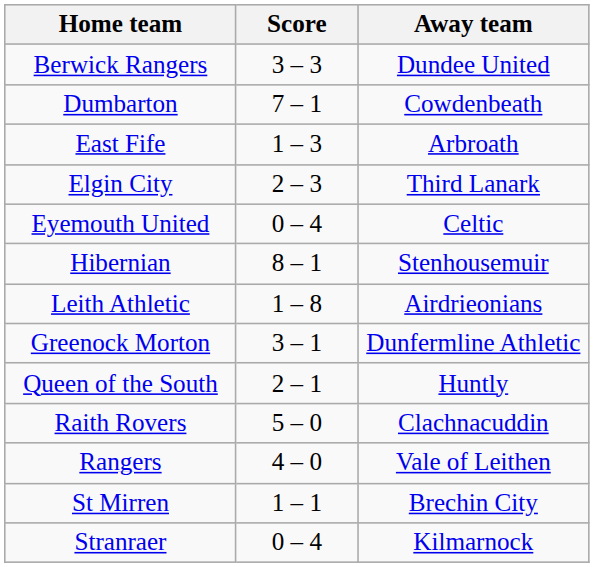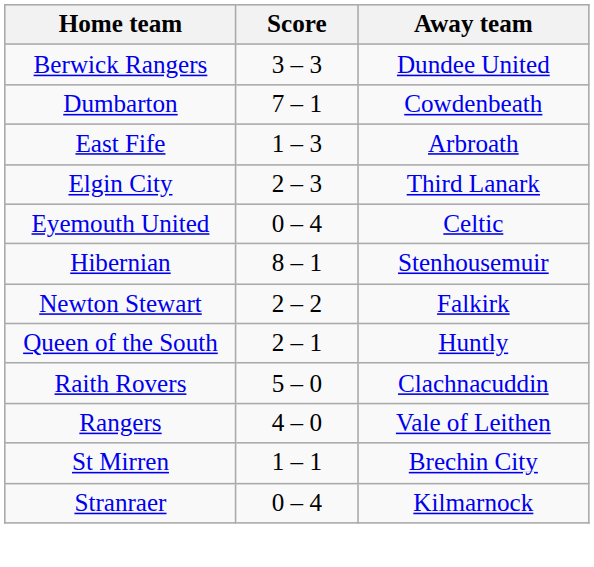 <table class="wikitable" style="text-align: center">
 <tr>
 <th width=140>Home team</th>
 <th width=70>Score</th>
 <th width=140>Away team</th>
 </tr>
 <tr>
 <td><a href='#'>Berwick Rangers</a></td>
 <td>3 – 3</td>
 <td><a href='#'>Dundee United</a></td>
 </tr>
 <tr>
 <td><a href='#'>Dumbarton</a></td>
 <td>7 – 1</td>
 <td><a href='#'>Cowdenbeath</a></td>
 </tr>
 <tr>
 <td><a href='#'>East Fife</a></td>
 <td>1 – 3</td>
 <td><a href='#'>Arbroath</a></td>
 </tr>
 <tr>
 <td><a href='#'>Elgin City</a></td>
 <td>2 – 3</td>
 <td><a href='#'>Third Lanark</a></td>
 </tr>
 <tr>
 <td><a href='#'>Eyemouth United</a></td>
 <td>0 – 4</td>
 <td><a href='#'>Celtic</a></td>
 </tr>
 <tr>
 <td><a href='#'>Hibernian</a></td>
 <td>8 – 1</td>
 <td><a href='#'>Stenhousemuir</a></td>
 </tr>
 <tr>
-<td><a href='#'>Leith Athletic</a></td>
-<td>1 – 8</td>
-<td><a href='#'>Airdrieonians</a></td>
-</tr>
-<tr>
-<td><a href='#'>Greenock Morton</a></td>
-<td>3 – 1</td>
-<td><a href='#'>Dunfermline Athletic</a></td>
+<td><a href='#'>Newton Stewart</a></td>
+<td>2 – 2</td>
+<td><a href='#'>Falkirk</a></td>
 </tr>
 <tr>
 <td><a href='#'>Queen of the South</a></td>
 <td>2 – 1</td>
 <td><a href='#'>Huntly</a></td>
 </tr>
 <tr>
 <td><a href='#'>Raith Rovers</a></td>
 <td>5 – 0</td>
 <td><a href='#'>Clachnacuddin</a></td>
 </tr>
 <tr>
 <td><a href='#'>Rangers</a></td>
 <td>4 – 0</td>
 <td><a href='#'>Vale of Leithen</a></td>
 </tr>
 <tr>
 <td><a href='#'>St Mirren</a></td>
 <td>1 – 1</td>
 <td><a href='#'>Brechin City</a></td>
 </tr>
 <tr>
 <td><a href='#'>Stranraer</a></td>
 <td>0 – 4</td>
 <td><a href='#'>Kilmarnock</a></td>
 </tr>
 </table>
